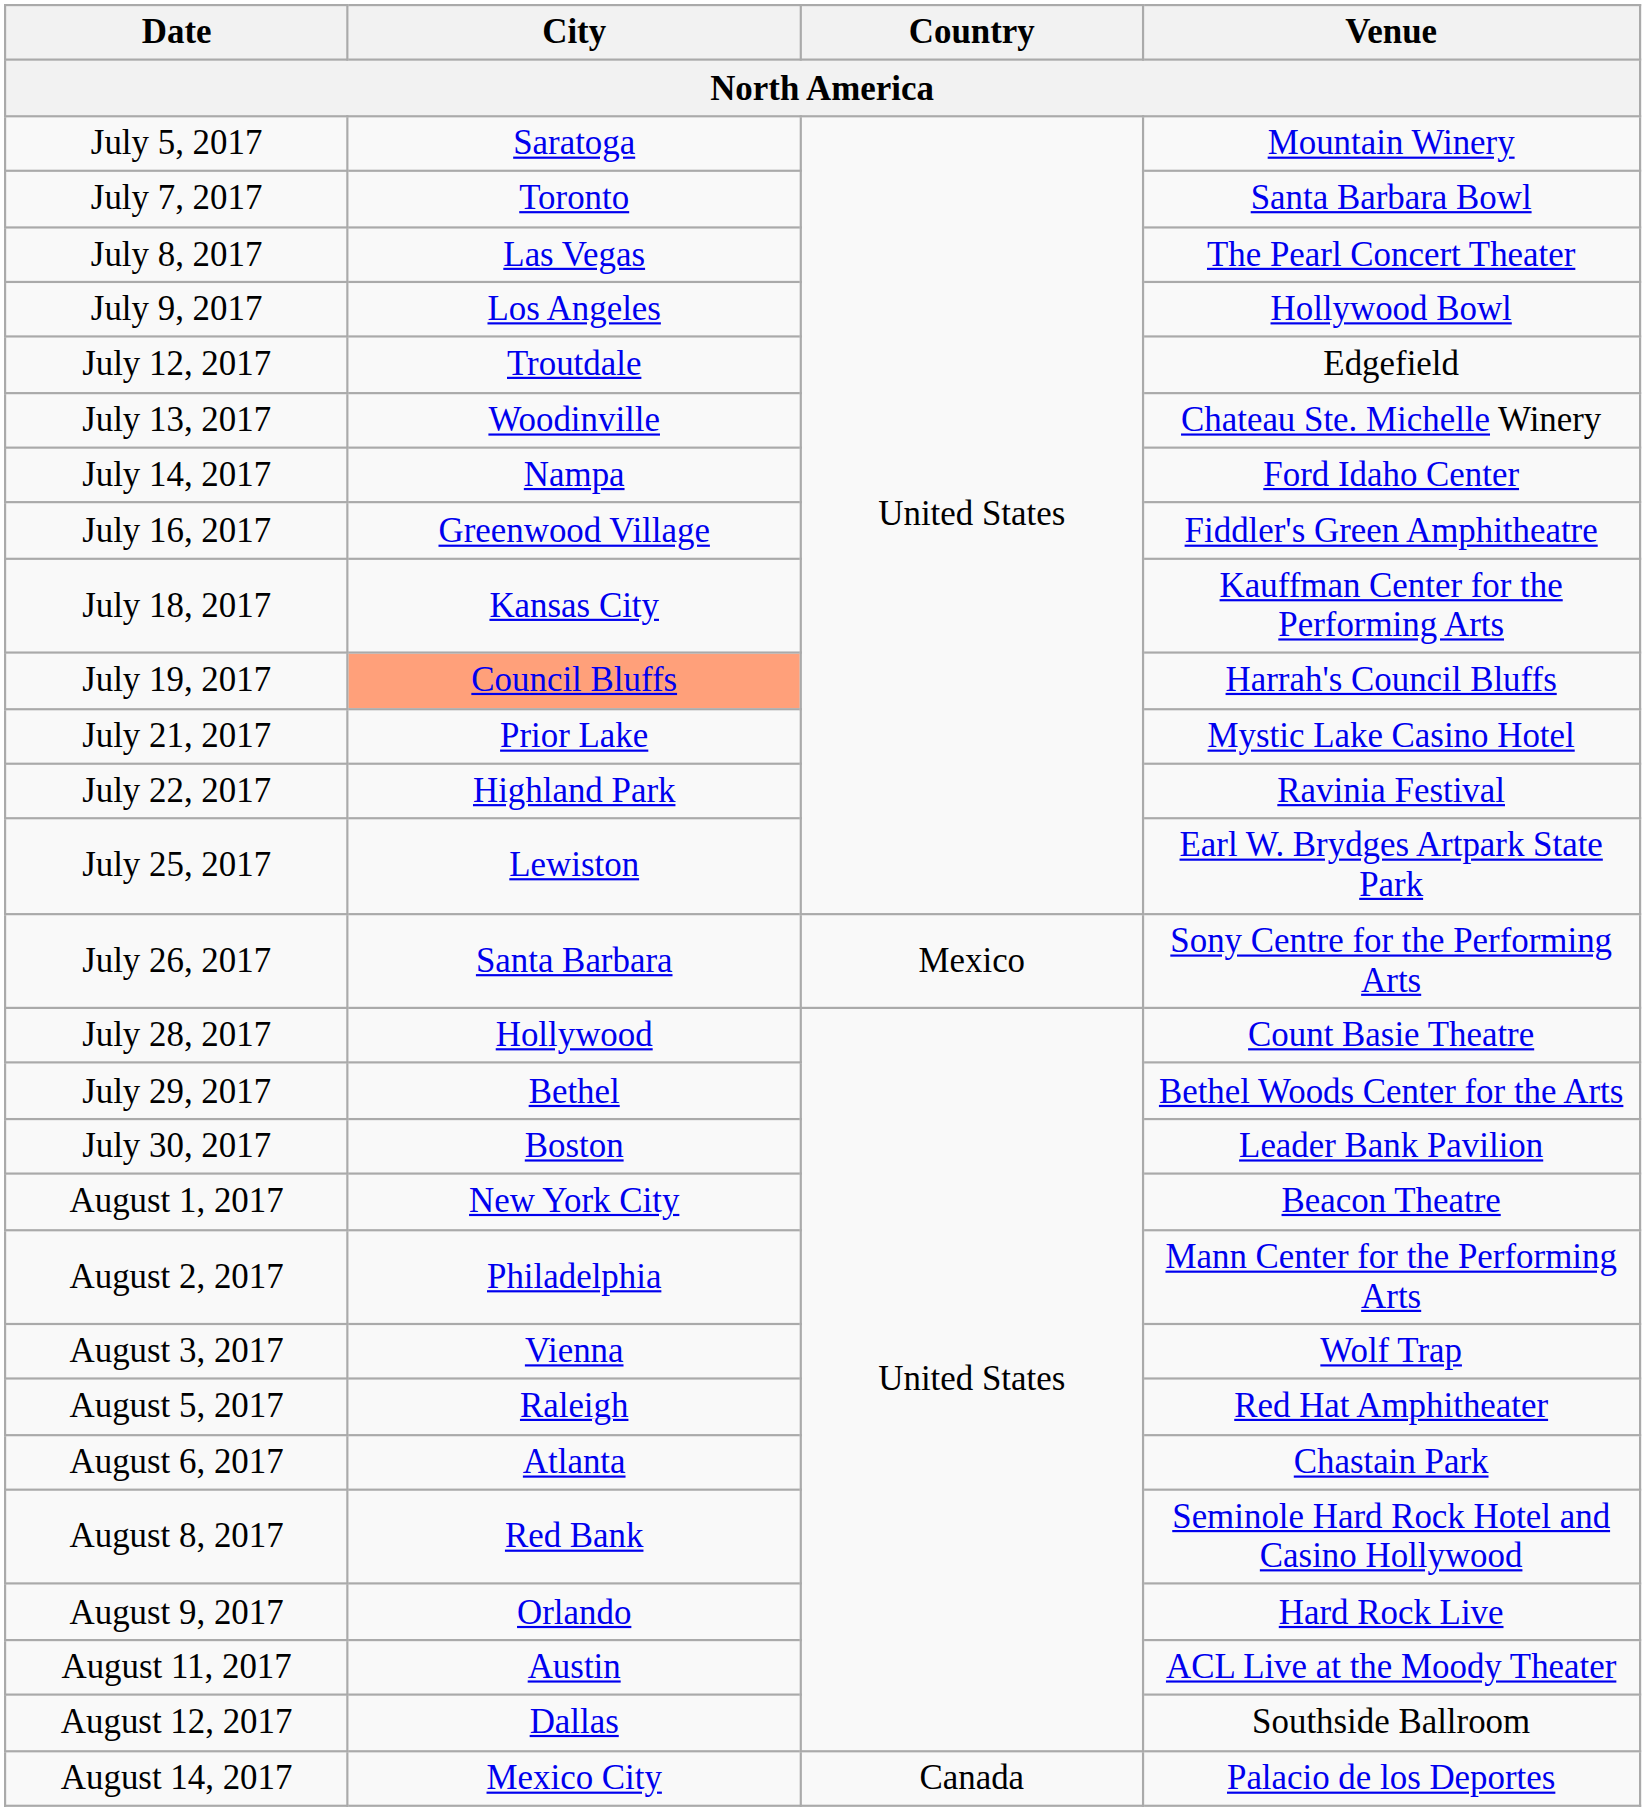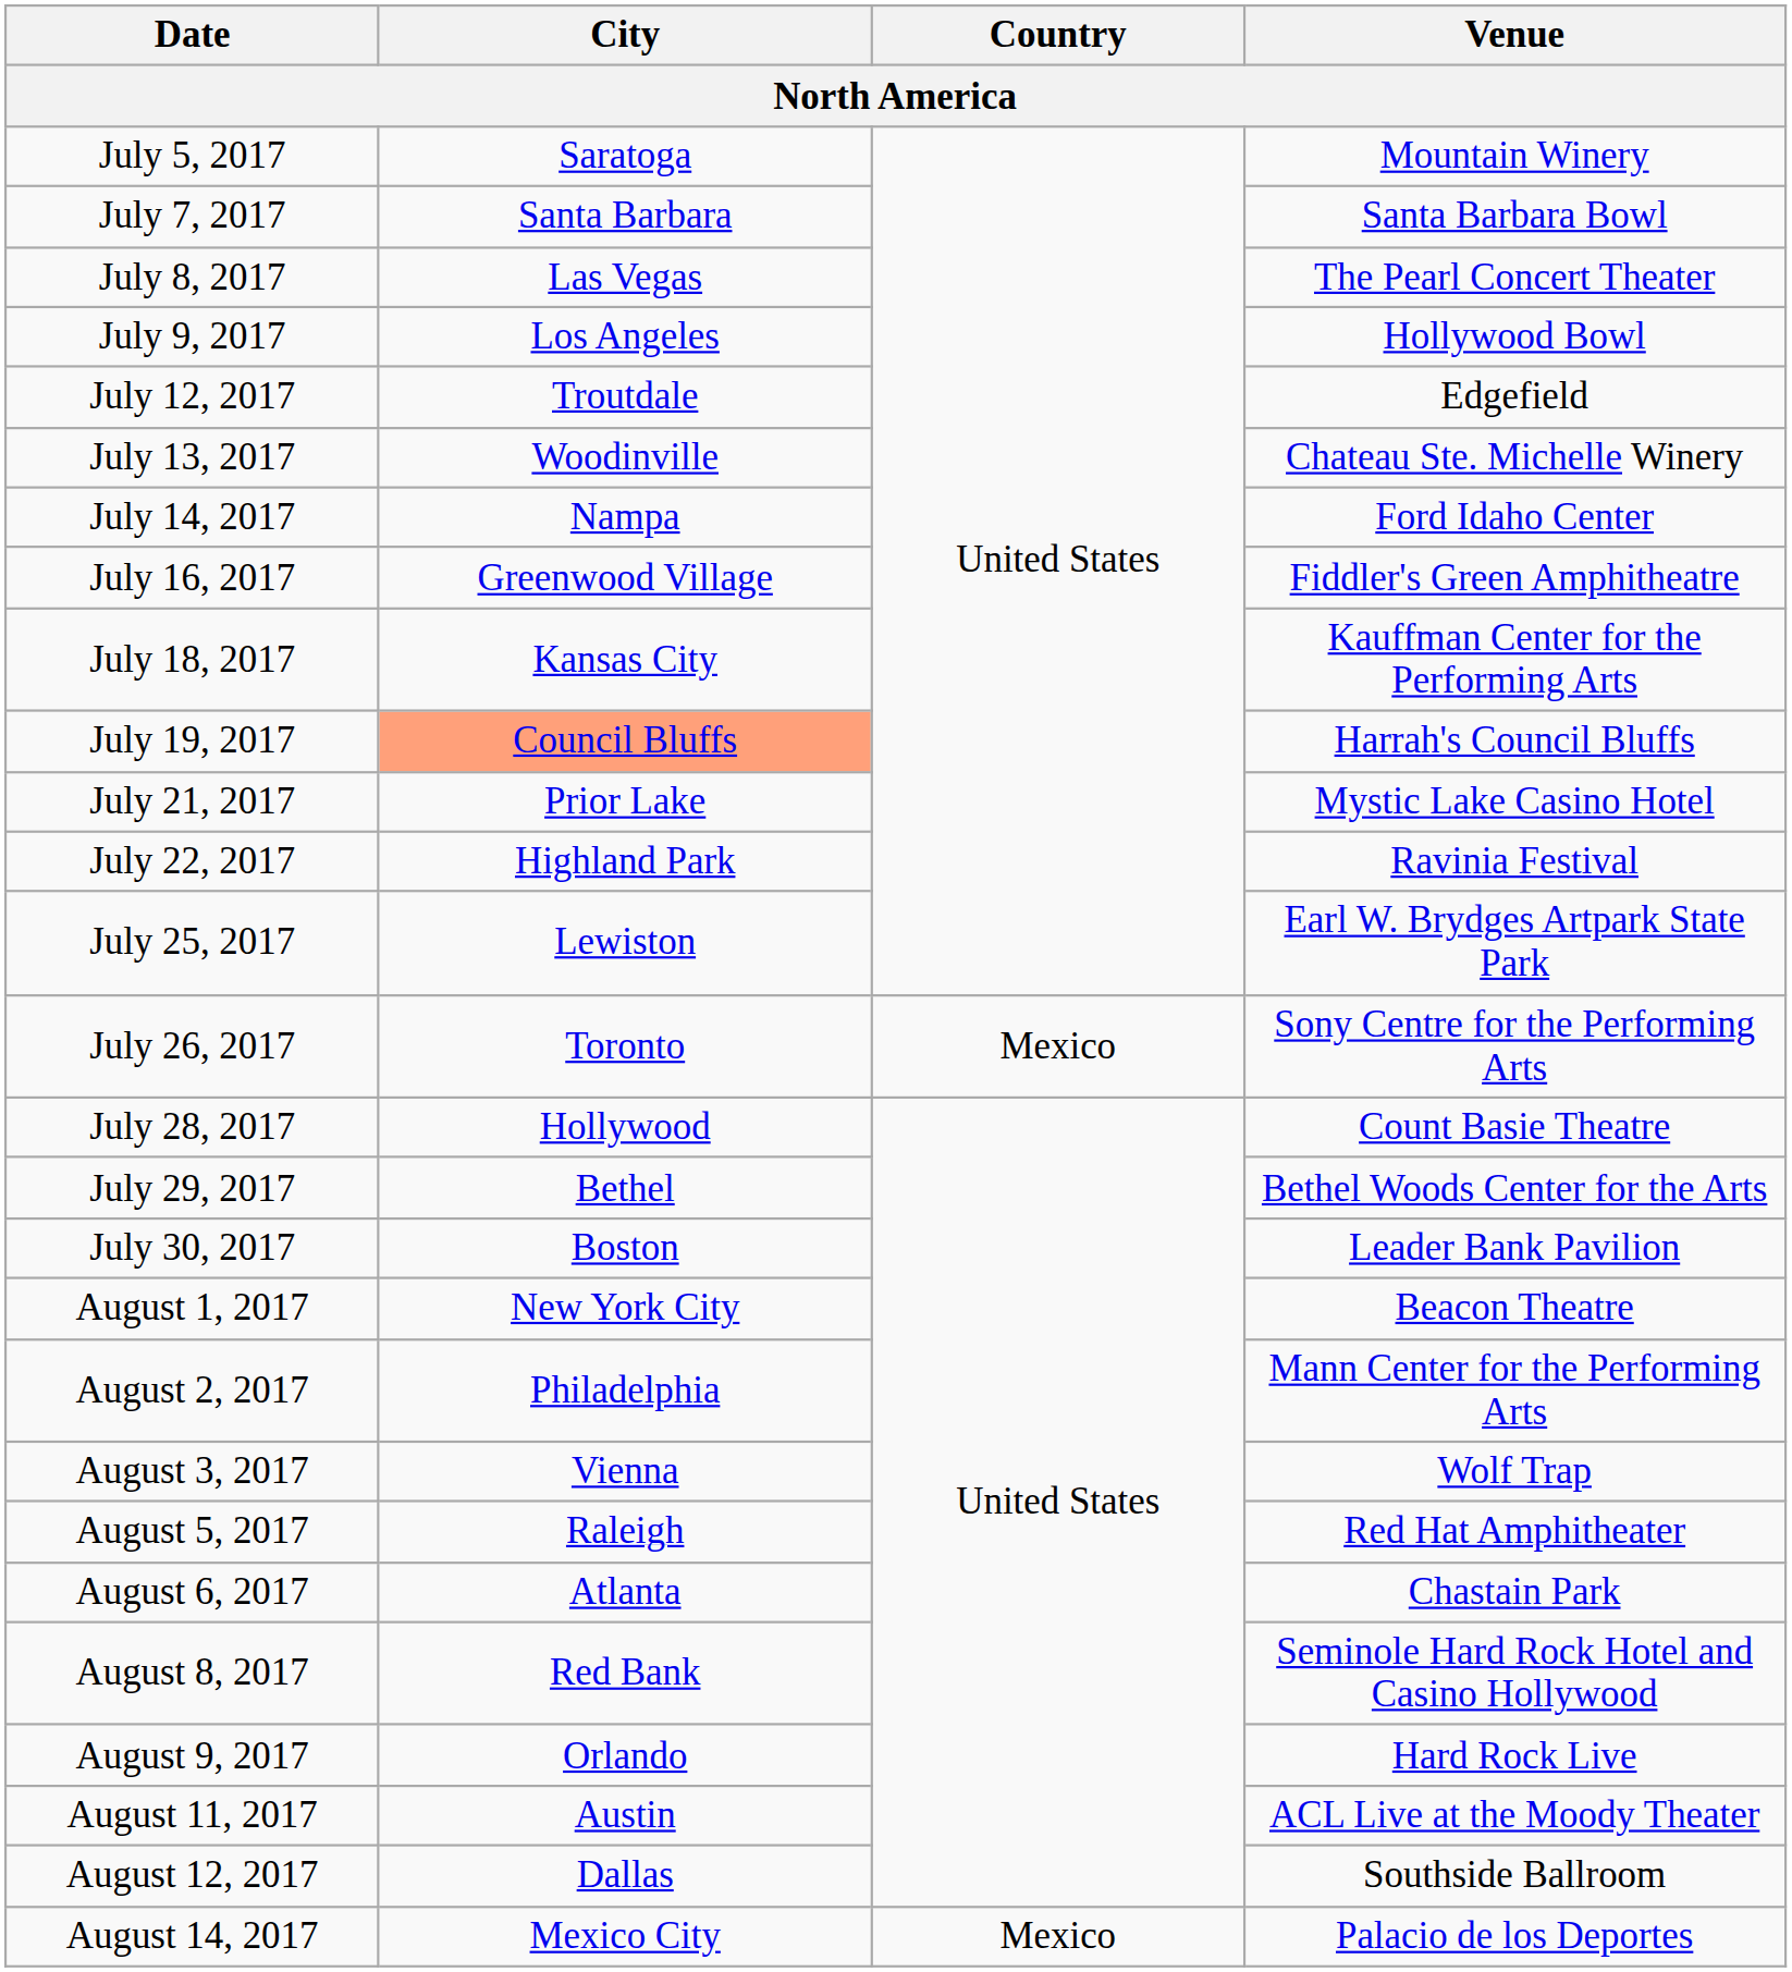 <table class="wikitable" style="text-align:center;">
 <tr>
 <th style="width:150px;">Date</th>
 <th style="width:200px;">City</th>
 <th style="width:150px;">Country</th>
 <th style="width:220px;">Venue</th>
 </tr>
 <tr>
 <th colspan="4">North America</th>
 </tr>
 <tr>
 <td>July 5, 2017</td>
 <td><a href='#'>Saratoga</a></td>
 <td rowspan="13">United States</td>
 <td><a href='#'>Mountain Winery</a></td>
 </tr>
 <tr>
 <td>July 7, 2017</td>
-<td><a href='#'>Toronto</a></td>
+<td><a href='#'>Santa Barbara</a></td>
 <td><a href='#'>Santa Barbara Bowl</a></td>
 </tr>
 <tr>
 <td>July 8, 2017</td>
 <td><a href='#'>Las Vegas</a></td>
 <td><a href='#'>The Pearl Concert Theater</a></td>
 </tr>
 <tr>
 <td>July 9, 2017</td>
 <td><a href='#'>Los Angeles</a></td>
 <td><a href='#'>Hollywood Bowl</a></td>
 </tr>
 <tr>
 <td>July 12, 2017</td>
 <td><a href='#'>Troutdale</a></td>
 <td>Edgefield</td>
 </tr>
 <tr>
 <td>July 13, 2017</td>
 <td><a href='#'>Woodinville</a></td>
 <td><a href='#'>Chateau Ste. Michelle</a> Winery</td>
 </tr>
 <tr>
 <td>July 14, 2017</td>
 <td><a href='#'>Nampa</a></td>
 <td><a href='#'>Ford Idaho Center</a></td>
 </tr>
 <tr>
 <td>July 16, 2017</td>
 <td><a href='#'>Greenwood Village</a></td>
 <td><a href='#'>Fiddler's Green Amphitheatre</a></td>
 </tr>
 <tr>
 <td>July 18, 2017</td>
 <td><a href='#'>Kansas City</a></td>
 <td><a href='#'>Kauffman Center for the Performing Arts</a></td>
 </tr>
 <tr>
 <td>July 19, 2017</td>
 <td style="background: lightsalmon;"><a href='#'>Council Bluffs</a></td>
 <td><a href='#'>Harrah's Council Bluffs</a></td>
 </tr>
 <tr>
 <td>July 21, 2017</td>
 <td><a href='#'>Prior Lake</a></td>
 <td><a href='#'>Mystic Lake Casino Hotel</a></td>
 </tr>
 <tr>
 <td>July 22, 2017</td>
 <td><a href='#'>Highland Park</a></td>
 <td><a href='#'>Ravinia Festival</a></td>
 </tr>
 <tr>
 <td>July 25, 2017</td>
 <td><a href='#'>Lewiston</a></td>
 <td><a href='#'>Earl W. Brydges Artpark State Park</a></td>
 </tr>
 <tr>
 <td>July 26, 2017</td>
-<td><a href='#'>Santa Barbara</a></td>
+<td><a href='#'>Toronto</a></td>
 <td>Mexico</td>
 <td><a href='#'>Sony Centre for the Performing Arts</a></td>
 </tr>
 <tr>
 <td>July 28, 2017</td>
 <td><a href='#'>Hollywood</a></td>
 <td rowspan="12">United States</td>
 <td><a href='#'>Count Basie Theatre</a></td>
 </tr>
 <tr>
 <td>July 29, 2017</td>
 <td><a href='#'>Bethel</a></td>
 <td><a href='#'>Bethel Woods Center for the Arts</a></td>
 </tr>
 <tr>
 <td>July 30, 2017</td>
 <td><a href='#'>Boston</a></td>
 <td><a href='#'>Leader Bank Pavilion</a></td>
 </tr>
 <tr>
 <td>August 1, 2017</td>
 <td><a href='#'>New York City</a></td>
 <td><a href='#'>Beacon Theatre</a></td>
 </tr>
 <tr>
 <td>August 2, 2017</td>
 <td><a href='#'>Philadelphia</a></td>
 <td><a href='#'>Mann Center for the Performing Arts</a></td>
 </tr>
 <tr>
 <td>August 3, 2017</td>
 <td><a href='#'>Vienna</a></td>
 <td><a href='#'>Wolf Trap</a></td>
 </tr>
 <tr>
 <td>August 5, 2017</td>
 <td><a href='#'>Raleigh</a></td>
 <td><a href='#'>Red Hat Amphitheater</a></td>
 </tr>
 <tr>
 <td>August 6, 2017</td>
 <td><a href='#'>Atlanta</a></td>
 <td><a href='#'>Chastain Park</a></td>
 </tr>
 <tr>
 <td>August 8, 2017</td>
 <td><a href='#'>Red Bank</a></td>
 <td><a href='#'>Seminole Hard Rock Hotel and Casino Hollywood</a></td>
 </tr>
 <tr>
 <td>August 9, 2017</td>
 <td><a href='#'>Orlando</a></td>
 <td><a href='#'>Hard Rock Live</a></td>
 </tr>
 <tr>
 <td>August 11, 2017</td>
 <td><a href='#'>Austin</a></td>
 <td><a href='#'>ACL Live at the Moody Theater</a></td>
 </tr>
 <tr>
 <td>August 12, 2017</td>
 <td><a href='#'>Dallas</a></td>
 <td>Southside Ballroom</td>
 </tr>
 <tr>
 <td>August 14, 2017</td>
 <td><a href='#'>Mexico City</a></td>
-<td>Canada</td>
+<td>Mexico</td>
 <td><a href='#'>Palacio de los Deportes</a></td>
 </tr>
 </table>
